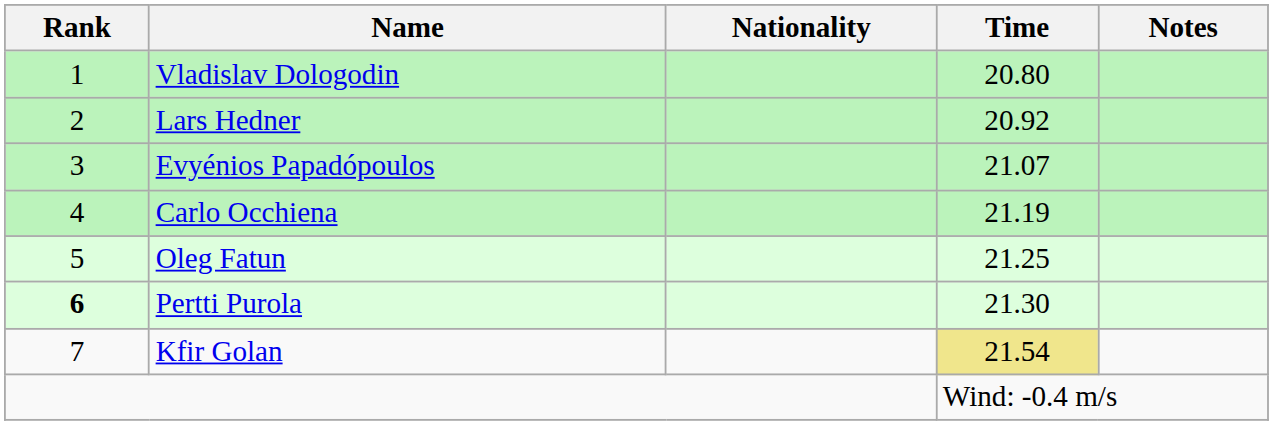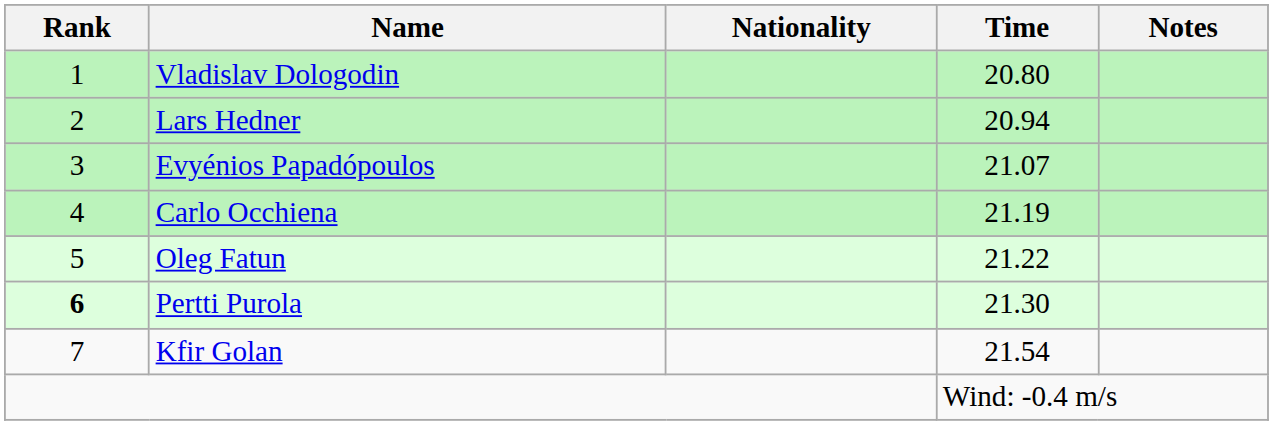 <table class="wikitable sortable" style="text-align:center;width: 55%">
 <tr>
 <th>Rank</th>
 <th>Name</th>
 <th>Nationality</th>
 <th>Time</th>
 <th>Notes</th>
 </tr>
 <tr bgcolor=bbf3bb>
 <td>1</td>
 <td align=left><a href='#'>Vladislav Dologodin</a></td>
 <td align=left></td>
 <td>20.80</td>
 <td></td>
 </tr>
 <tr bgcolor=bbf3bb>
 <td>2</td>
 <td align=left><a href='#'>Lars Hedner</a></td>
 <td align=left></td>
-<td>20.92</td>
+<td>20.94</td>
 <td></td>
 </tr>
 <tr bgcolor=bbf3bb>
 <td>3</td>
 <td align=left><a href='#'>Evyénios Papadópoulos</a></td>
 <td align=left></td>
 <td>21.07</td>
 <td></td>
 </tr>
 <tr bgcolor=bbf3bb>
 <td>4</td>
 <td align=left><a href='#'>Carlo Occhiena</a></td>
 <td align=left></td>
 <td>21.19</td>
 <td></td>
 </tr>
 <tr bgcolor=ddffdd>
 <td>5</td>
 <td align=left><a href='#'>Oleg Fatun</a></td>
 <td align=left></td>
-<td>21.25</td>
+<td>21.22</td>
 <td></td>
 </tr>
 <tr bgcolor=ddffdd>
 <td><strong>6</strong></td>
 <td align=left><a href='#'>Pertti Purola</a></td>
 <td align=left></td>
 <td>21.30</td>
 <td></td>
 </tr>
 <tr>
 <td>7</td>
 <td align=left><a href='#'>Kfir Golan</a></td>
 <td align=left></td>
-<td style="background: khaki;">21.54</td>
+<td>21.54</td>
 <td></td>
 </tr>
 <tr class="sortbottom">
 <td colspan="3"></td>
 <td colspan="2" style="text-align:left;">Wind: -0.4 m/s</td>
 </tr>
 </table>
